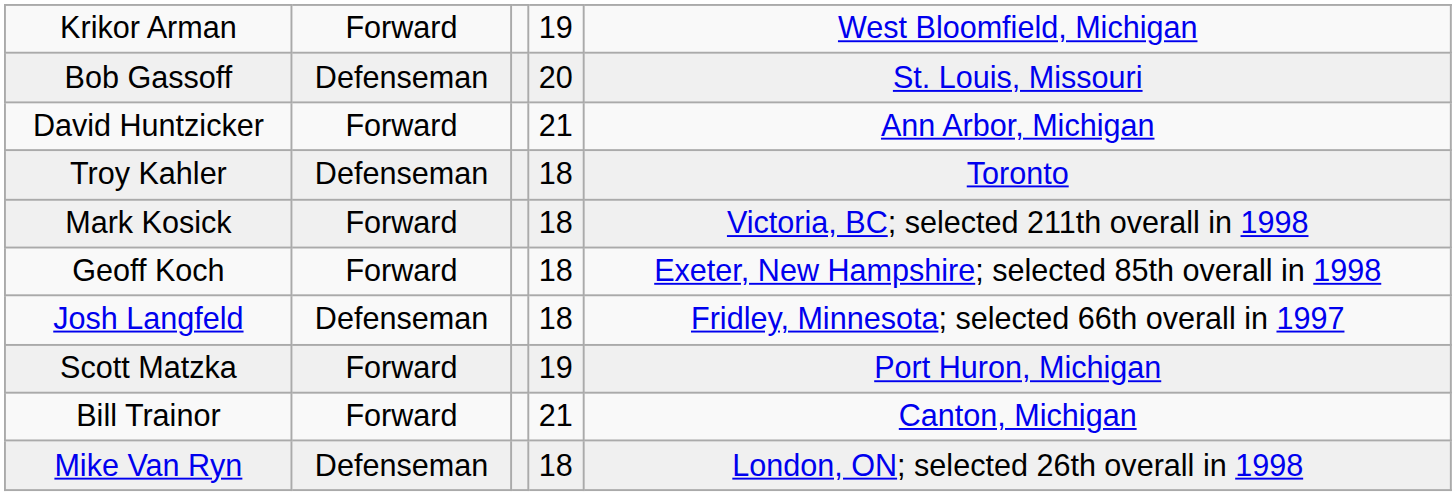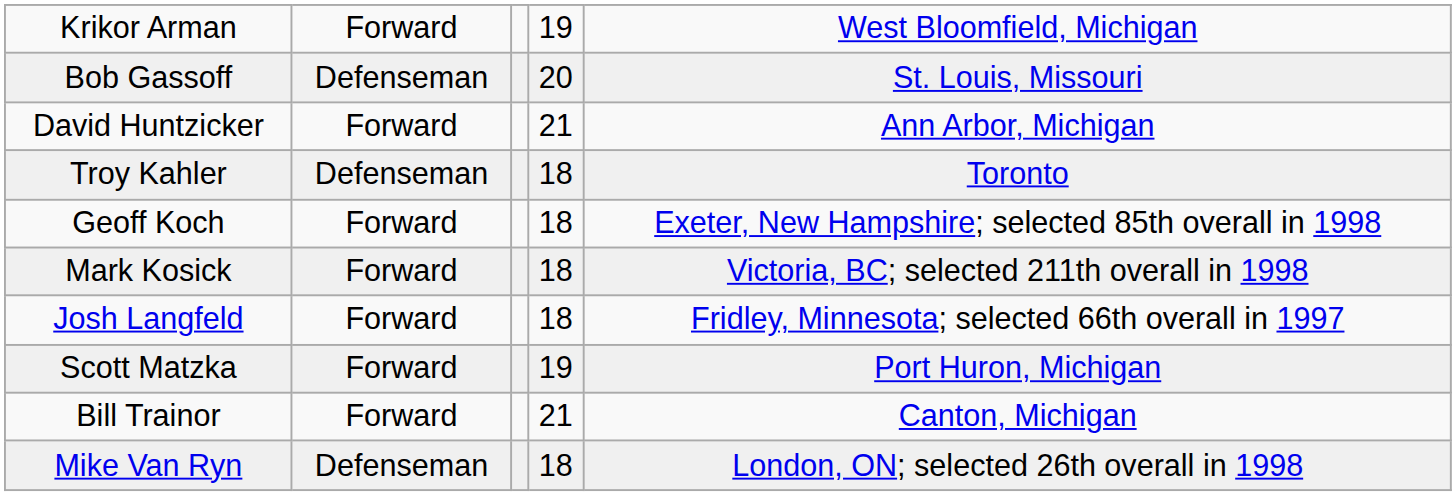 <table class="wikitable" width="60%">
 <tr align="center" bgcolor="">
 <td>Krikor Arman</td>
 <td>Forward</td>
 <td></td>
 <td>19</td>
 <td><a href='#'>West Bloomfield, Michigan</a></td>
 </tr>
 <tr align="center" bgcolor="f0f0f0">
 <td>Bob Gassoff</td>
 <td>Defenseman</td>
 <td></td>
 <td>20</td>
 <td><a href='#'>St. Louis, Missouri</a></td>
 </tr>
 <tr align="center" bgcolor="">
 <td>David Huntzicker</td>
 <td>Forward</td>
 <td></td>
 <td>21</td>
 <td><a href='#'>Ann Arbor, Michigan</a></td>
 </tr>
 <tr align="center" bgcolor="f0f0f0">
 <td>Troy Kahler</td>
 <td>Defenseman</td>
 <td></td>
 <td>18</td>
 <td><a href='#'>Toronto</a></td>
 </tr>
+<tr align="center" bgcolor="">
+<td>Geoff Koch</td>
+<td>Forward</td>
+<td></td>
+<td>18</td>
+<td><a href='#'>Exeter, New Hampshire</a>; selected 85th overall in <a href='#'>1998</a></td>
+</tr>
 <tr align="center" bgcolor="f0f0f0">
 <td>Mark Kosick</td>
 <td>Forward</td>
 <td></td>
 <td>18</td>
 <td><a href='#'>Victoria, BC</a>; selected 211th overall in <a href='#'>1998</a></td>
 </tr>
 <tr align="center" bgcolor="">
-<td>Geoff Koch</td>
+<td><a href='#'>Josh Langfeld</a></td>
 <td>Forward</td>
-<td></td>
-<td>18</td>
-<td><a href='#'>Exeter, New Hampshire</a>; selected 85th overall in <a href='#'>1998</a></td>
-</tr>
-<tr align="center" bgcolor="">
-<td><a href='#'>Josh Langfeld</a></td>
-<td>Defenseman</td>
 <td></td>
 <td>18</td>
 <td><a href='#'>Fridley, Minnesota</a>; selected 66th overall in <a href='#'>1997</a></td>
 </tr>
 <tr align="center" bgcolor="f0f0f0">
 <td>Scott Matzka</td>
 <td>Forward</td>
 <td></td>
 <td>19</td>
 <td><a href='#'>Port Huron, Michigan</a></td>
 </tr>
 <tr align="center" bgcolor="">
 <td>Bill Trainor</td>
 <td>Forward</td>
 <td></td>
 <td>21</td>
 <td><a href='#'>Canton, Michigan</a></td>
 </tr>
 <tr align="center" bgcolor="f0f0f0">
 <td><a href='#'>Mike Van Ryn</a></td>
 <td>Defenseman</td>
 <td></td>
 <td>18</td>
 <td><a href='#'>London, ON</a>; selected 26th overall in <a href='#'>1998</a></td>
 </tr>
 </table>
